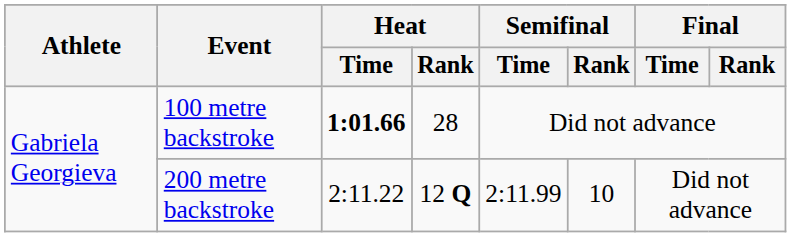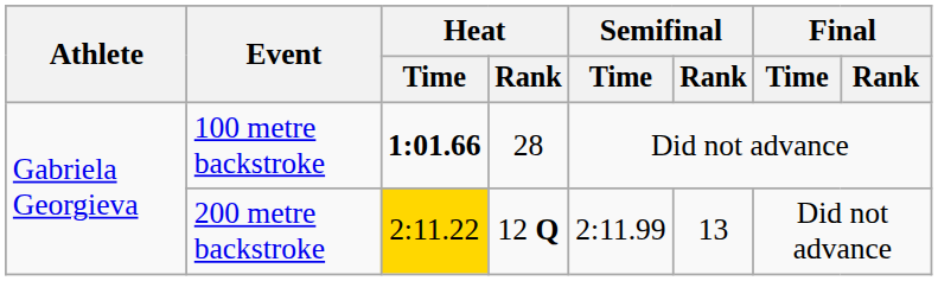 <table class="wikitable" style="text-align:center; font-size:90%; width:50%;">
 <tr>
 <th rowspan="2">Athlete</th>
 <th rowspan="2">Event</th>
 <th colspan="2">Heat</th>
 <th colspan="2">Semifinal</th>
 <th colspan="2">Final</th>
 </tr>
 <tr style="font-size:95%">
 <th>Time</th>
 <th>Rank</th>
 <th>Time</th>
 <th>Rank</th>
 <th>Time</th>
 <th>Rank</th>
 </tr>
 <tr>
 <td align=left rowspan=2><a href='#'>Gabriela Georgieva</a></td>
 <td align=left><a href='#'>100 metre backstroke</a></td>
 <td><strong>1:01.66</strong></td>
 <td>28</td>
 <td colspan=4>Did not advance</td>
 </tr>
 <tr>
 <td align=left><a href='#'>200 metre backstroke</a></td>
-<td>2:11.22</td>
+<td style="background: gold;">2:11.22</td>
 <td>12 <strong>Q</strong></td>
 <td>2:11.99</td>
-<td>10</td>
+<td>13</td>
 <td colspan=2>Did not advance</td>
 </tr>
 </table>
